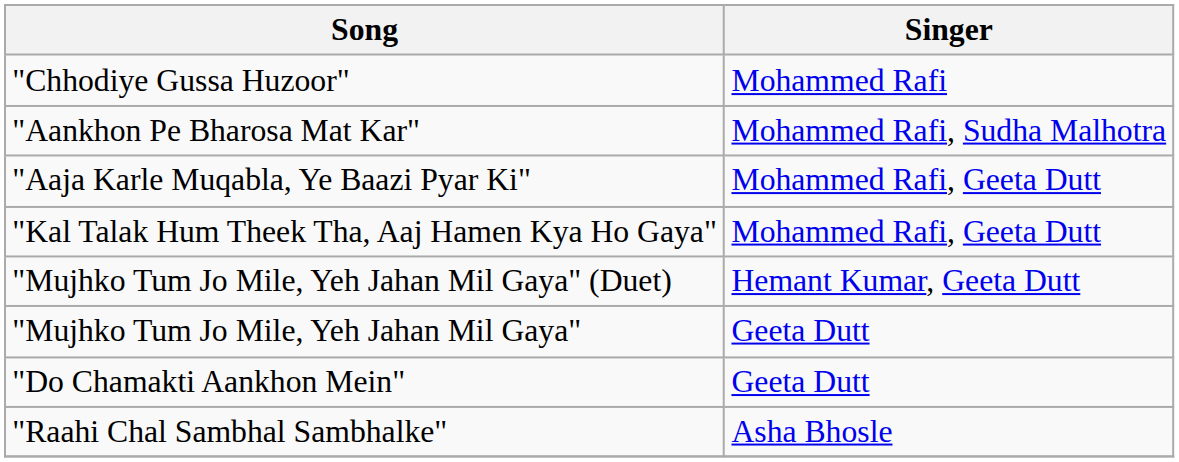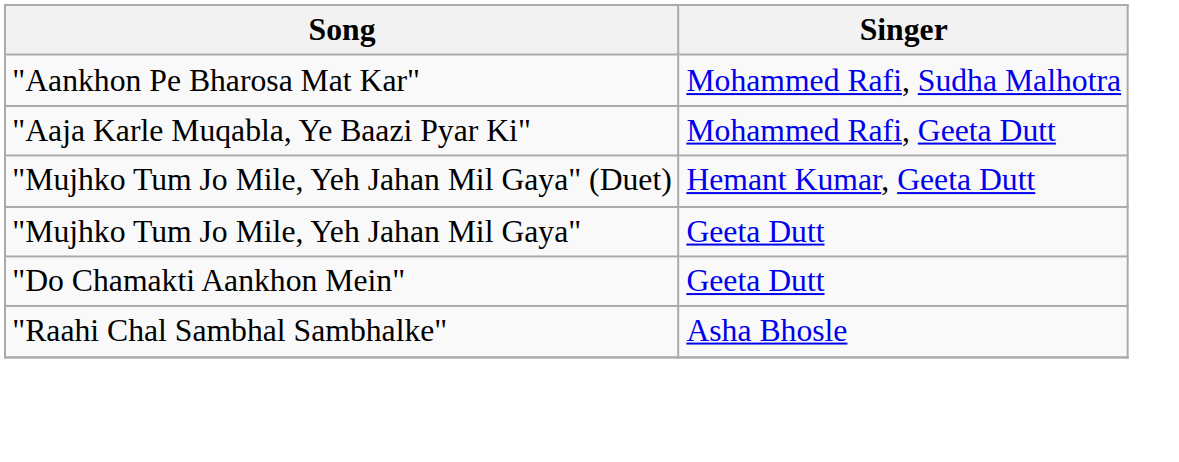 <table class="wikitable">
 <tr>
 <th>Song</th>
 <th>Singer</th>
-</tr>
-<tr>
-<td>"Chhodiye Gussa Huzoor"</td>
-<td><a href='#'>Mohammed Rafi</a></td>
 </tr>
 <tr>
 <td>"Aankhon Pe Bharosa Mat Kar"</td>
 <td><a href='#'>Mohammed Rafi</a>, <a href='#'>Sudha Malhotra</a></td>
 </tr>
 <tr>
 <td>"Aaja Karle Muqabla, Ye Baazi Pyar Ki"</td>
-<td><a href='#'>Mohammed Rafi</a>, <a href='#'>Geeta Dutt</a></td>
-</tr>
-<tr>
-<td>"Kal Talak Hum Theek Tha, Aaj Hamen Kya Ho Gaya"</td>
 <td><a href='#'>Mohammed Rafi</a>, <a href='#'>Geeta Dutt</a></td>
 </tr>
 <tr>
 <td>"Mujhko Tum Jo Mile, Yeh Jahan Mil Gaya" (Duet)</td>
 <td><a href='#'>Hemant Kumar</a>, <a href='#'>Geeta Dutt</a></td>
 </tr>
 <tr>
 <td>"Mujhko Tum Jo Mile, Yeh Jahan Mil Gaya"</td>
 <td><a href='#'>Geeta Dutt</a></td>
 </tr>
 <tr>
 <td>"Do Chamakti Aankhon Mein"</td>
 <td><a href='#'>Geeta Dutt</a></td>
 </tr>
 <tr>
 <td>"Raahi Chal Sambhal Sambhalke"</td>
 <td><a href='#'>Asha Bhosle</a></td>
 </tr>
 <tr>
 </tr>
 </table>
